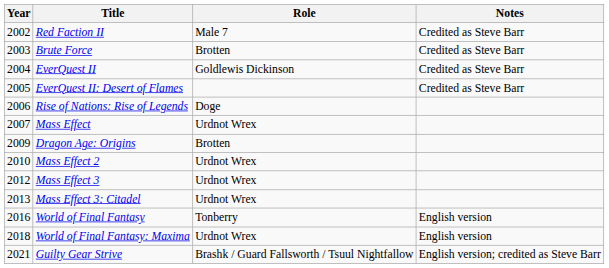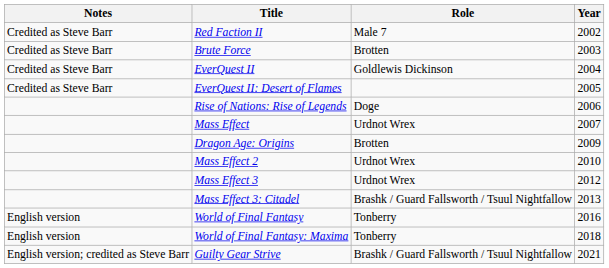 <table class="wikitable sortable">
 <tr>
-<th>Year</th>
+<th>Notes</th>
 <th>Title</th>
 <th>Role</th>
-<th>Notes</th>
+<th>Year</th>
 </tr>
 <tr>
-<td>2002</td>
+<td>Credited as Steve Barr</td>
 <td><em><a href='#'>Red Faction II</a></em></td>
 <td>Male 7</td>
-<td>Credited as Steve Barr</td>
+<td>2002</td>
 </tr>
 <tr>
-<td>2003</td>
+<td>Credited as Steve Barr</td>
 <td><em><a href='#'>Brute Force</a></em></td>
 <td>Brotten</td>
-<td>Credited as Steve Barr</td>
+<td>2003</td>
 </tr>
 <tr>
-<td>2004</td>
+<td>Credited as Steve Barr</td>
 <td><em><a href='#'>EverQuest II</a></em></td>
 <td>Goldlewis Dickinson</td>
-<td>Credited as Steve Barr</td>
+<td>2004</td>
 </tr>
 <tr>
-<td>2005</td>
+<td>Credited as Steve Barr</td>
 <td><em><a href='#'>EverQuest II: Desert of Flames</a></em></td>
 <td></td>
-<td>Credited as Steve Barr</td>
+<td>2005</td>
 </tr>
 <tr>
-<td>2006</td>
+<td></td>
 <td><em><a href='#'>Rise of Nations: Rise of Legends</a></em></td>
 <td>Doge</td>
-<td></td>
+<td>2006</td>
 </tr>
 <tr>
-<td>2007</td>
+<td></td>
 <td><em><a href='#'>Mass Effect</a></em></td>
 <td>Urdnot Wrex</td>
-<td></td>
+<td>2007</td>
 </tr>
 <tr>
-<td>2009</td>
+<td></td>
 <td><em><a href='#'>Dragon Age: Origins</a></em></td>
 <td>Brotten</td>
-<td></td>
+<td>2009</td>
 </tr>
 <tr>
-<td>2010</td>
+<td></td>
 <td><em><a href='#'>Mass Effect 2</a></em></td>
 <td>Urdnot Wrex</td>
-<td></td>
+<td>2010</td>
 </tr>
 <tr>
-<td>2012</td>
+<td></td>
 <td><em><a href='#'>Mass Effect 3</a></em></td>
 <td>Urdnot Wrex</td>
-<td></td>
+<td>2012</td>
 </tr>
 <tr>
+<td></td>
+<td><em><a href='#'>Mass Effect 3: Citadel</a></em></td>
+<td>Brashk / Guard Fallsworth / Tsuul Nightfallow</td>
 <td>2013</td>
-<td><em><a href='#'>Mass Effect 3: Citadel</a></em></td>
-<td>Urdnot Wrex</td>
-<td></td>
 </tr>
 <tr>
-<td>2016</td>
+<td>English version</td>
 <td><em><a href='#'>World of Final Fantasy</a></em></td>
 <td>Tonberry</td>
-<td>English version</td>
+<td>2016</td>
 </tr>
 <tr>
+<td>English version</td>
+<td><em><a href='#'>World of Final Fantasy: Maxima</a></em></td>
+<td>Tonberry</td>
 <td>2018</td>
-<td><em><a href='#'>World of Final Fantasy: Maxima</a></em></td>
-<td>Urdnot Wrex</td>
-<td>English version</td>
 </tr>
 <tr>
-<td>2021</td>
+<td>English version; credited as Steve Barr</td>
 <td><em><a href='#'>Guilty Gear Strive</a></em></td>
 <td>Brashk / Guard Fallsworth / Tsuul Nightfallow</td>
-<td>English version; credited as Steve Barr</td>
+<td>2021</td>
 </tr>
 </table>
